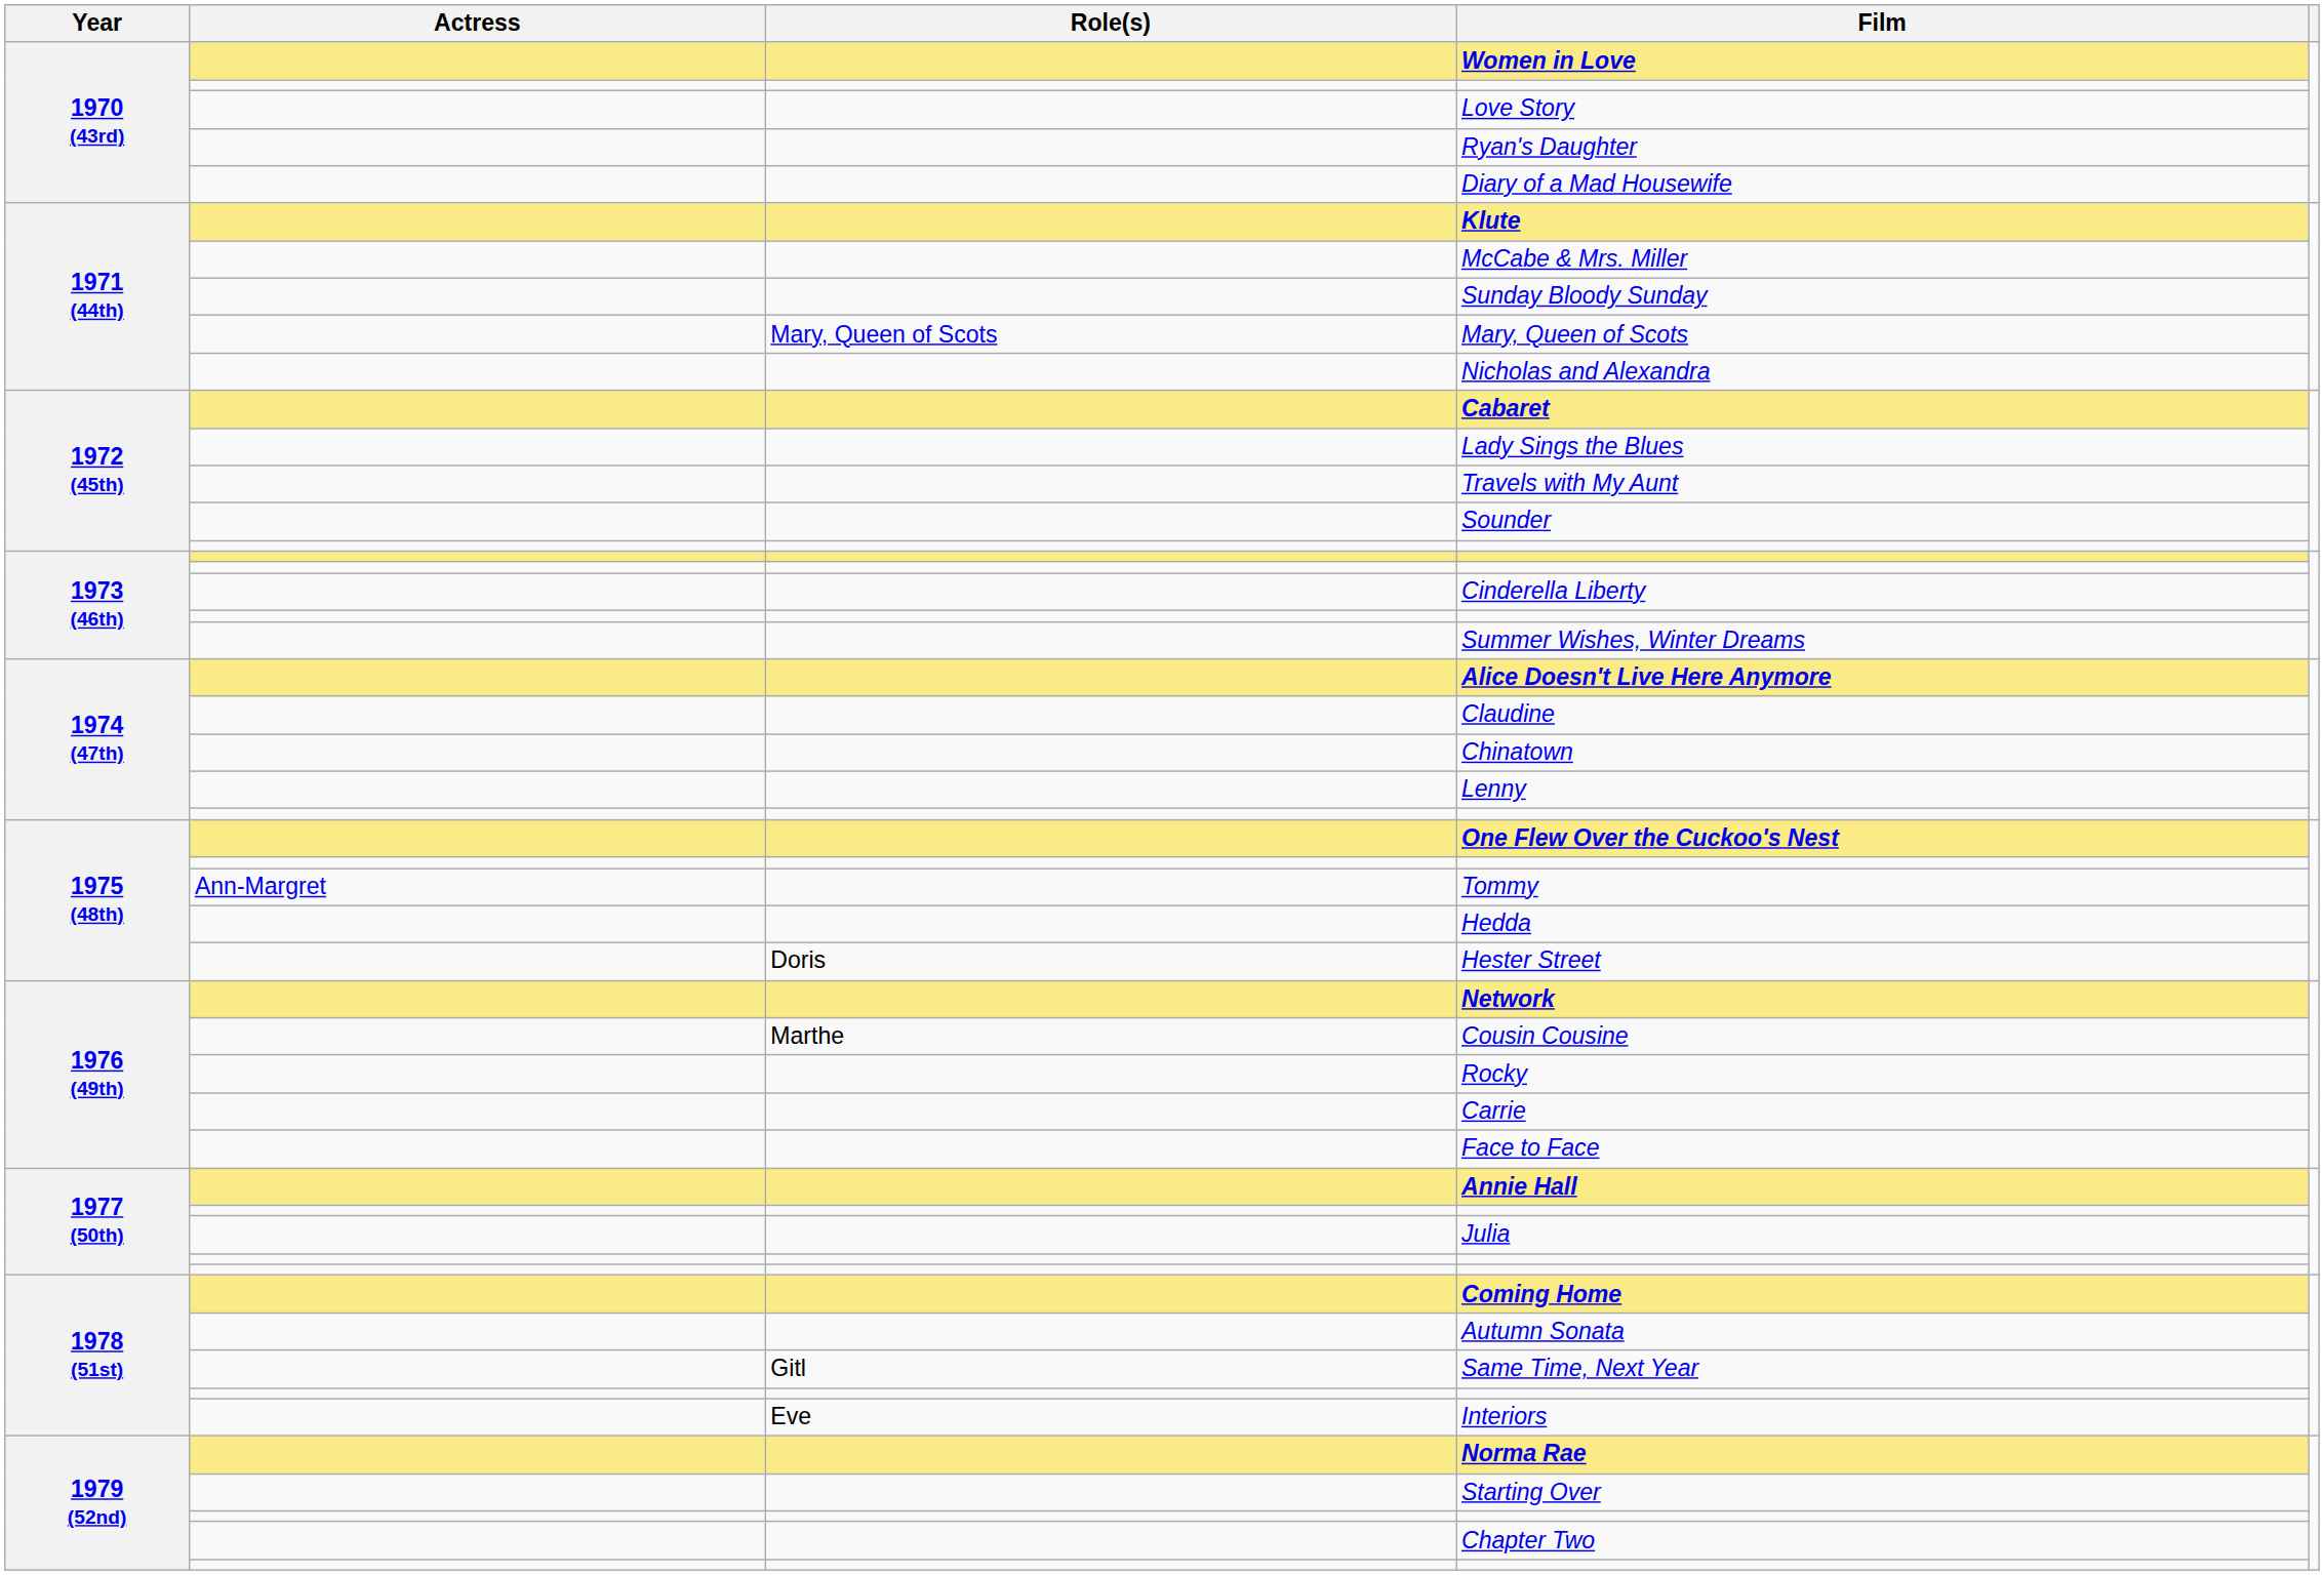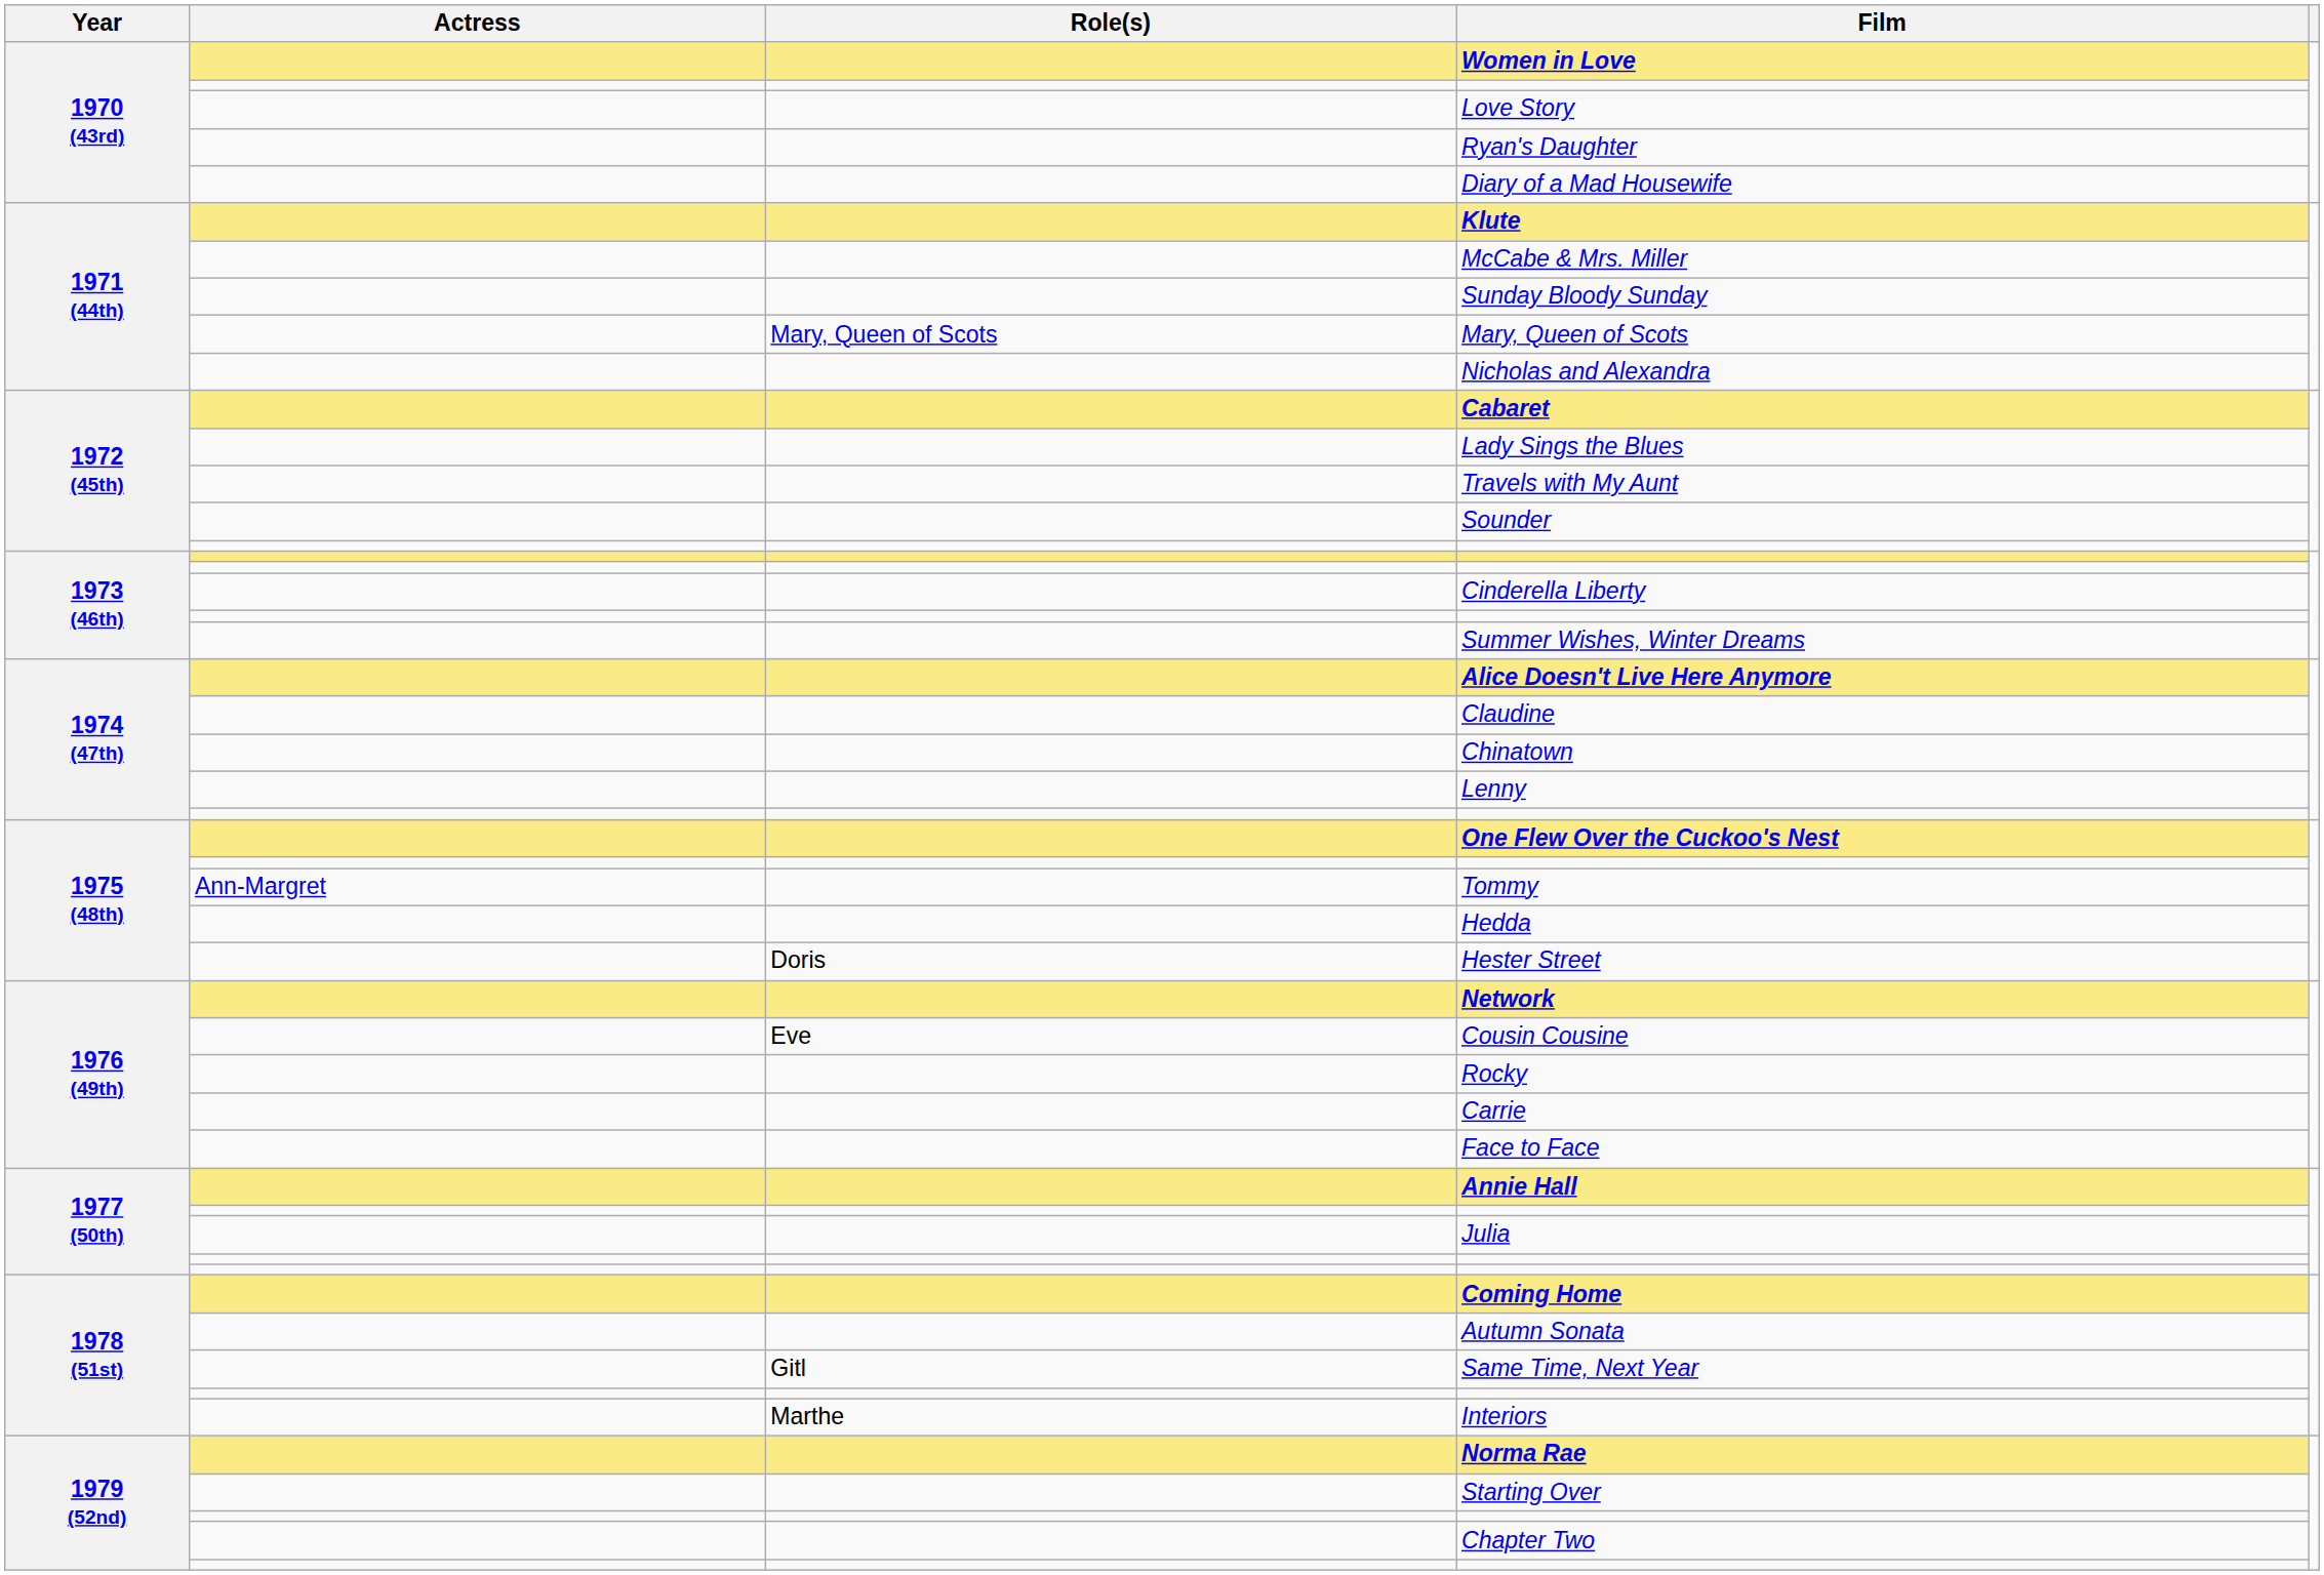 <table class="wikitable sortable">
 <tr>
 <th scope="col" style="width:8%;">Year</th>
 <th scope="col" style="width:25%;">Actress</th>
 <th scope="col" style="width:30%;">Role(s)</th>
 <th scope="col" style="width:70%;">Film</th>
 <th scope="col" style="width:2%;" class="unsortable"></th>
 </tr>
 <tr>
 <th scope="row" rowspan=5 style="text-align:center"><a href='#'>1970</a><br><small><a href='#'>(43rd)</a> </small></th>
 <td style="background:#FAEB86;"><strong> </strong></td>
 <td style="background:#FAEB86;"><strong></strong></td>
 <td style="background:#FAEB86;"><strong><em><a href='#'>Women in Love</a></em></strong></td>
 <td rowspan=5></td>
 </tr>
 <tr>
 <td></td>
 <td></td>
 <td></td>
 </tr>
 <tr>
 <td></td>
 <td></td>
 <td><em><a href='#'>Love Story</a></em></td>
 </tr>
 <tr>
 <td></td>
 <td></td>
 <td><em><a href='#'>Ryan's Daughter</a></em></td>
 </tr>
 <tr>
 <td></td>
 <td></td>
 <td><em><a href='#'>Diary of a Mad Housewife</a></em></td>
 </tr>
 <tr>
 <th scope="row" rowspan=5 style="text-align:center"><a href='#'>1971</a><br><small><a href='#'>(44th)</a> </small></th>
 <td style="background:#FAEB86;"><strong> </strong></td>
 <td style="background:#FAEB86;"><strong></strong></td>
 <td style="background:#FAEB86;"><strong><em><a href='#'>Klute</a></em></strong></td>
 <td rowspan=5></td>
 </tr>
 <tr>
 <td></td>
 <td></td>
 <td><em><a href='#'>McCabe & Mrs. Miller</a></em></td>
 </tr>
 <tr>
 <td></td>
 <td></td>
 <td><em><a href='#'>Sunday Bloody Sunday</a></em></td>
 </tr>
 <tr>
 <td></td>
 <td><a href='#'>Mary, Queen of Scots</a></td>
 <td><em><a href='#'>Mary, Queen of Scots</a></em></td>
 </tr>
 <tr>
 <td></td>
 <td></td>
 <td><em><a href='#'>Nicholas and Alexandra</a></em></td>
 </tr>
 <tr>
 <th scope="row" rowspan=5 style="text-align:center"><a href='#'>1972</a><br><small><a href='#'>(45th)</a> </small></th>
 <td style="background:#FAEB86;"><strong> </strong></td>
 <td style="background:#FAEB86;"><strong></strong></td>
 <td style="background:#FAEB86;"><strong><em><a href='#'>Cabaret</a></em></strong></td>
 <td rowspan=5></td>
 </tr>
 <tr>
 <td></td>
 <td></td>
 <td><em><a href='#'>Lady Sings the Blues</a></em></td>
 </tr>
 <tr>
 <td></td>
 <td></td>
 <td><em><a href='#'>Travels with My Aunt</a></em></td>
 </tr>
 <tr>
 <td></td>
 <td></td>
 <td><em><a href='#'>Sounder</a></em></td>
 </tr>
 <tr>
 <td></td>
 <td></td>
 <td></td>
 </tr>
 <tr>
 <th scope="row" rowspan=5 style="text-align:center"><a href='#'>1973</a><br><small><a href='#'>(46th)</a> </small></th>
 <td style="background:#FAEB86;"><strong> </strong></td>
 <td style="background:#FAEB86;"><strong></strong></td>
 <td style="background:#FAEB86;"><strong></strong></td>
 <td rowspan=5></td>
 </tr>
 <tr>
 <td></td>
 <td></td>
 <td></td>
 </tr>
 <tr>
 <td></td>
 <td></td>
 <td><em><a href='#'>Cinderella Liberty</a></em></td>
 </tr>
 <tr>
 <td></td>
 <td></td>
 <td></td>
 </tr>
 <tr>
 <td></td>
 <td></td>
 <td><em><a href='#'>Summer Wishes, Winter Dreams</a></em></td>
 </tr>
 <tr>
 <th scope="row" rowspan=5 style="text-align:center"><a href='#'>1974</a><br><small><a href='#'>(47th)</a> </small></th>
 <td style="background:#FAEB86;"><strong> </strong></td>
 <td style="background:#FAEB86;"><strong></strong></td>
 <td style="background:#FAEB86;"><strong><em><a href='#'>Alice Doesn't Live Here Anymore</a></em></strong></td>
 <td rowspan=5></td>
 </tr>
 <tr>
 <td></td>
 <td></td>
 <td><em><a href='#'>Claudine</a></em></td>
 </tr>
 <tr>
 <td></td>
 <td></td>
 <td><em><a href='#'>Chinatown</a></em></td>
 </tr>
 <tr>
 <td></td>
 <td></td>
 <td><em><a href='#'>Lenny</a></em></td>
 </tr>
 <tr>
 <td></td>
 <td></td>
 <td></td>
 </tr>
 <tr>
 <th scope="row" rowspan=5 style="text-align:center"><a href='#'>1975</a><br><small><a href='#'>(48th)</a> </small></th>
 <td style="background:#FAEB86;"><strong> </strong></td>
 <td style="background:#FAEB86;"><strong></strong></td>
 <td style="background:#FAEB86;"><strong><em><a href='#'>One Flew Over the Cuckoo's Nest</a></em></strong></td>
 <td rowspan=5></td>
 </tr>
 <tr>
 <td></td>
 <td></td>
 <td></td>
 </tr>
 <tr>
 <td><a href='#'>Ann-Margret</a></td>
 <td></td>
 <td><em><a href='#'>Tommy</a></em></td>
 </tr>
 <tr>
 <td></td>
 <td></td>
 <td><em><a href='#'>Hedda</a></em></td>
 </tr>
 <tr>
 <td></td>
 <td>Doris</td>
 <td><em><a href='#'>Hester Street</a></em></td>
 </tr>
 <tr>
 <th scope="row" rowspan=5 style="text-align:center"><a href='#'>1976</a><br><small><a href='#'>(49th)</a> </small></th>
 <td style="background:#FAEB86;"><strong> </strong></td>
 <td style="background:#FAEB86;"><strong></strong></td>
 <td style="background:#FAEB86;"><strong><em><a href='#'>Network</a></em></strong></td>
 <td rowspan=5></td>
 </tr>
 <tr>
 <td></td>
-<td>Marthe</td>
+<td>Eve</td>
 <td><em><a href='#'>Cousin Cousine</a></em></td>
 </tr>
 <tr>
 <td></td>
 <td></td>
 <td><em><a href='#'>Rocky</a></em></td>
 </tr>
 <tr>
 <td></td>
 <td></td>
 <td><em><a href='#'>Carrie</a></em></td>
 </tr>
 <tr>
 <td></td>
 <td></td>
 <td><em><a href='#'>Face to Face</a></em></td>
 </tr>
 <tr>
 <th scope="row" rowspan=5 style="text-align:center"><a href='#'>1977</a><br><small><a href='#'>(50th)</a> </small></th>
 <td style="background:#FAEB86;"><strong> </strong></td>
 <td style="background:#FAEB86;"><strong></strong></td>
 <td style="background:#FAEB86;"><strong><em><a href='#'>Annie Hall</a></em></strong></td>
 <td rowspan=5></td>
 </tr>
 <tr>
 <td></td>
 <td></td>
 <td></td>
 </tr>
 <tr>
 <td></td>
 <td></td>
 <td><em><a href='#'>Julia</a></em></td>
 </tr>
 <tr>
 <td></td>
 <td></td>
 <td></td>
 </tr>
 <tr>
 <td></td>
 <td></td>
 <td></td>
 </tr>
 <tr>
 <th scope="row" rowspan=5 style="text-align:center"><a href='#'>1978</a><br><small><a href='#'>(51st)</a> </small></th>
 <td style="background:#FAEB86;"><strong> </strong></td>
 <td style="background:#FAEB86;"><strong></strong></td>
 <td style="background:#FAEB86;"><strong><em><a href='#'>Coming Home</a></em></strong></td>
 <td rowspan=5></td>
 </tr>
 <tr>
 <td></td>
 <td></td>
 <td><em><a href='#'>Autumn Sonata</a></em></td>
 </tr>
 <tr>
 <td></td>
 <td>Gitl</td>
 <td><em><a href='#'>Same Time, Next Year</a></em></td>
 </tr>
 <tr>
 <td></td>
 <td></td>
 <td></td>
 </tr>
 <tr>
 <td></td>
-<td>Eve</td>
+<td>Marthe</td>
 <td><em><a href='#'>Interiors</a></em></td>
 </tr>
 <tr>
 <th scope="row" rowspan=5 style="text-align:center"><a href='#'>1979</a><br><small><a href='#'>(52nd)</a> </small></th>
 <td style="background:#FAEB86;"><strong> </strong></td>
 <td style="background:#FAEB86;"><strong></strong></td>
 <td style="background:#FAEB86;"><strong><em><a href='#'>Norma Rae</a></em></strong></td>
 <td rowspan=5></td>
 </tr>
 <tr>
 <td></td>
 <td></td>
 <td><em><a href='#'>Starting Over</a></em></td>
 </tr>
 <tr>
 <td></td>
 <td></td>
 <td></td>
 </tr>
 <tr>
 <td></td>
 <td></td>
 <td><em><a href='#'>Chapter Two</a></em></td>
 </tr>
 <tr>
 <td></td>
 <td></td>
 <td></td>
 </tr>
 </table>
